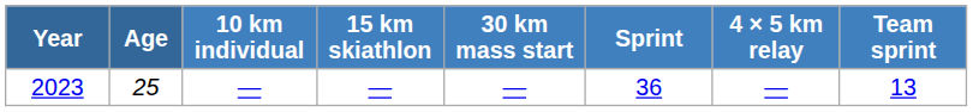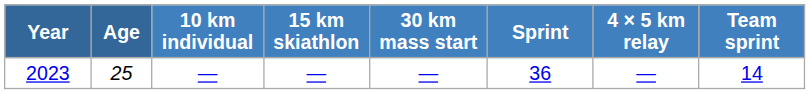 <table class="wikitable" style="font-size:95%; text-align:center; border:grey solid 1px; border-collapse:collapse; background:#ffffff;">
 <tr>
 <th style="background-color:#369; color:white; width:60px;"> Year </th>
 <th style="background-color:#369; color:white; width:40px;"> Age </th>
 <th style="background-color:#4180be; color:white; width:75px;"> 10 km <br> individual </th>
 <th style="background-color:#4180be; color:white; width:75px;"> 15 km <br> skiathlon </th>
 <th style="background-color:#4180be; color:white; width:75px;"> 30 km <br> mass start </th>
 <th style="background-color:#4180be; color:white; width:75px;"> Sprint </th>
 <th style="background-color:#4180be; color:white; width:75px;"> 4 × 5 km <br> relay </th>
 <th style="background-color:#4180be; color:white; width:75px;"> Team <br> sprint </th>
 </tr>
 <tr>
 <td><a href='#'>2023</a></td>
 <td><em>25</em></td>
 <td><a href='#'>—</a></td>
 <td><a href='#'>—</a></td>
 <td><a href='#'>—</a></td>
 <td><a href='#'>36</a></td>
 <td><a href='#'>—</a></td>
-<td><a href='#'>13</a></td>
+<td><a href='#'>14</a></td>
 </tr>
 </table>
